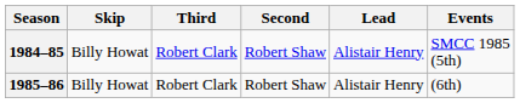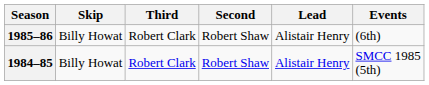 <table class="wikitable">
 <tr>
 <th scope="col">Season</th>
 <th scope="col">Skip</th>
 <th scope="col">Third</th>
 <th scope="col">Second</th>
 <th scope="col">Lead</th>
 <th scope="col">Events</th>
 </tr>
 <tr>
+<th scope="row">1985–86</th>
+<td>Billy Howat</td>
+<td>Robert Clark</td>
+<td>Robert Shaw</td>
+<td>Alistair Henry</td>
+<td> (6th)</td>
+</tr>
+<tr>
 <th scope="row">1984–85</th>
 <td>Billy Howat</td>
 <td><a href='#'>Robert Clark</a></td>
 <td><a href='#'>Robert Shaw</a></td>
 <td><a href='#'>Alistair Henry</a></td>
 <td><a href='#'>SMCC</a> 1985 <br> (5th)</td>
 </tr>
-<tr>
-<th scope="row">1985–86</th>
-<td>Billy Howat</td>
-<td>Robert Clark</td>
-<td>Robert Shaw</td>
-<td>Alistair Henry</td>
-<td> (6th)</td>
-</tr>
 </table>
